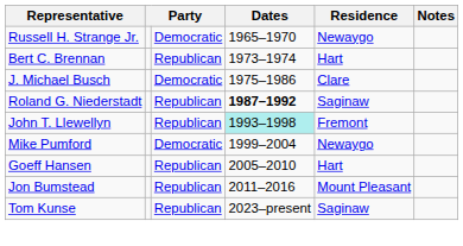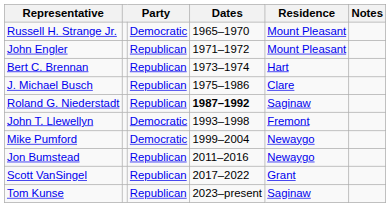 <table class=wikitable>
 <tr valign=bottom>
 <th>Representative</th>
 <th colspan="2">Party</th>
 <th>Dates</th>
 <th>Residence</th>
 <th>Notes</th>
 </tr>
 <tr>
 <td><a href='#'>Russell H. Strange Jr.</a></td>
 <td bgcolor=></td>
 <td><a href='#'>Democratic</a></td>
 <td>1965–1970</td>
-<td><a href='#'>Newaygo</a></td>
+<td><a href='#'>Mount Pleasant</a></td>
+<td></td>
+</tr>
+<tr>
+<td><a href='#'>John Engler</a></td>
+<td bgcolor=></td>
+<td><a href='#'>Republican</a></td>
+<td>1971–1972</td>
+<td><a href='#'>Mount Pleasant</a></td>
 <td></td>
 </tr>
 <tr>
 <td><a href='#'>Bert C. Brennan</a></td>
 <td bgcolor=></td>
 <td><a href='#'>Republican</a></td>
 <td>1973–1974</td>
 <td><a href='#'>Hart</a></td>
 <td></td>
 </tr>
 <tr>
 <td><a href='#'>J. Michael Busch</a></td>
 <td bgcolor=></td>
-<td><a href='#'>Democratic</a></td>
+<td><a href='#'>Republican</a></td>
 <td>1975–1986</td>
 <td><a href='#'>Clare</a></td>
 <td></td>
 </tr>
 <tr>
 <td><a href='#'>Roland G. Niederstadt</a></td>
 <td bgcolor=></td>
 <td><a href='#'>Republican</a></td>
 <td><strong>1987–1992</strong></td>
 <td><a href='#'>Saginaw</a></td>
 <td></td>
 </tr>
 <tr>
 <td><a href='#'>John T. Llewellyn</a></td>
 <td bgcolor=></td>
-<td><a href='#'>Republican</a></td>
-<td style="background: paleturquoise;">1993–1998</td>
+<td><a href='#'>Democratic</a></td>
+<td>1993–1998</td>
 <td><a href='#'>Fremont</a></td>
 <td></td>
 </tr>
 <tr>
 <td><a href='#'>Mike Pumford</a></td>
 <td bgcolor=></td>
 <td><a href='#'>Democratic</a></td>
 <td>1999–2004</td>
 <td><a href='#'>Newaygo</a></td>
 <td></td>
 </tr>
 <tr>
-<td><a href='#'>Goeff Hansen</a></td>
-<td bgcolor=></td>
-<td><a href='#'>Republican</a></td>
-<td>2005–2010</td>
-<td><a href='#'>Hart</a></td>
-<td></td>
-</tr>
-<tr>
 <td><a href='#'>Jon Bumstead</a></td>
 <td bgcolor=></td>
 <td><a href='#'>Republican</a></td>
 <td>2011–2016</td>
-<td><a href='#'>Mount Pleasant</a></td>
+<td><a href='#'>Newaygo</a></td>
+<td></td>
+</tr>
+<tr>
+<td><a href='#'>Scott VanSingel</a></td>
+<td bgcolor=></td>
+<td><a href='#'>Republican</a></td>
+<td>2017–2022</td>
+<td><a href='#'>Grant</a></td>
 <td></td>
 </tr>
 <tr>
 <td><a href='#'>Tom Kunse</a></td>
 <td bgcolor=></td>
 <td><a href='#'>Republican</a></td>
 <td>2023–present</td>
 <td><a href='#'>Saginaw</a></td>
 <td></td>
 </tr>
 </table>
